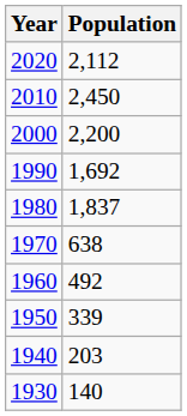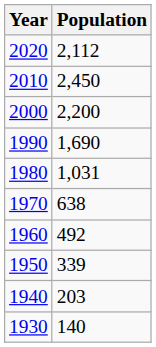 <table class="wikitable">
 <tr>
 <th>Year</th>
 <th>Population</th>
 </tr>
 <tr>
 <td><a href='#'>2020</a></td>
 <td>2,112</td>
 </tr>
 <tr>
 <td><a href='#'>2010</a></td>
 <td>2,450</td>
 </tr>
 <tr>
 <td><a href='#'>2000</a></td>
 <td>2,200</td>
 </tr>
 <tr>
 <td><a href='#'>1990</a></td>
-<td>1,692</td>
+<td>1,690</td>
 </tr>
 <tr>
 <td><a href='#'>1980</a></td>
-<td>1,837</td>
+<td>1,031</td>
 </tr>
 <tr>
 <td><a href='#'>1970</a></td>
 <td>638</td>
 </tr>
 <tr>
 <td><a href='#'>1960</a></td>
 <td>492</td>
 </tr>
 <tr>
 <td><a href='#'>1950</a></td>
 <td>339</td>
 </tr>
 <tr>
 <td><a href='#'>1940</a></td>
 <td>203</td>
 </tr>
 <tr>
 <td><a href='#'>1930</a></td>
 <td>140</td>
 </tr>
 </table>
